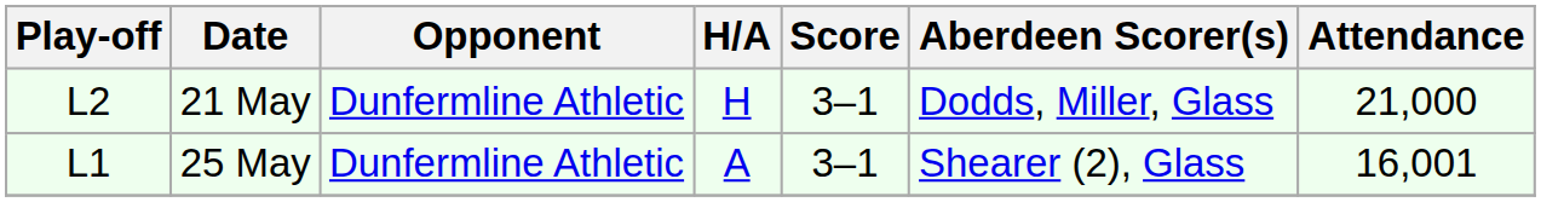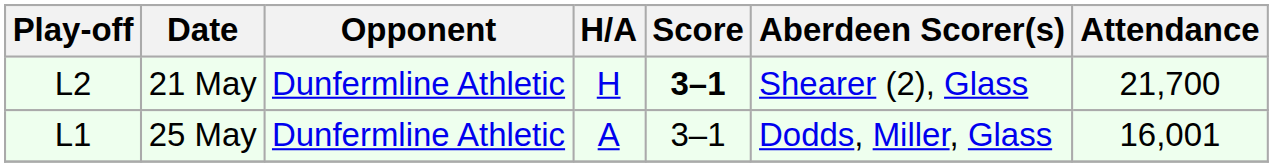 <table class="wikitable" style="text-align:center">
 <tr>
 <th>Play-off</th>
 <th>Date</th>
 <th>Opponent</th>
 <th>H/A</th>
 <th>Score</th>
 <th>Aberdeen Scorer(s)</th>
 <th>Attendance</th>
 </tr>
 <tr bgcolor=#EEFFEE>
 <td>L2</td>
 <td align=left>21 May</td>
 <td align=left><a href='#'>Dunfermline Athletic</a></td>
 <td><a href='#'>H</a></td>
-<td>3–1</td>
-<td align=left><a href='#'>Dodds</a>, <a href='#'>Miller</a>, <a href='#'>Glass</a></td>
-<td>21,000</td>
+<td><strong>3–1</strong></td>
+<td align=left><a href='#'>Shearer</a> (2), <a href='#'>Glass</a></td>
+<td>21,700</td>
 </tr>
 <tr bgcolor=#EEFFEE>
 <td>L1</td>
 <td align=left>25 May</td>
 <td align=left><a href='#'>Dunfermline Athletic</a></td>
 <td><a href='#'>A</a></td>
 <td>3–1</td>
-<td align=left><a href='#'>Shearer</a> (2), <a href='#'>Glass</a></td>
+<td align=left><a href='#'>Dodds</a>, <a href='#'>Miller</a>, <a href='#'>Glass</a></td>
 <td>16,001</td>
 </tr>
 <tr>
 </tr>
 </table>
